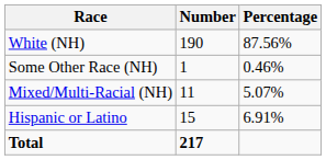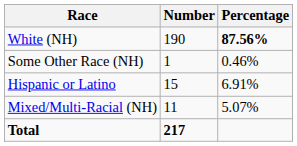 <table class="wikitable">
 <tr>
 <th>Race</th>
 <th>Number</th>
 <th>Percentage</th>
 </tr>
 <tr>
 <td><a href='#'>White</a> (NH)</td>
 <td>190</td>
-<td>87.56%</td>
+<td><strong>87.56%</strong></td>
 </tr>
 <tr>
 <td>Some Other Race (NH)</td>
 <td>1</td>
 <td>0.46%</td>
 </tr>
 <tr>
+<td><a href='#'>Hispanic or Latino</a></td>
+<td>15</td>
+<td>6.91%</td>
+</tr>
+<tr>
 <td><a href='#'>Mixed/Multi-Racial</a> (NH)</td>
 <td>11</td>
 <td>5.07%</td>
-</tr>
-<tr>
-<td><a href='#'>Hispanic or Latino</a></td>
-<td>15</td>
-<td>6.91%</td>
 </tr>
 <tr>
 <td><strong>Total</strong></td>
 <td><strong>217</strong></td>
 <td></td>
 </tr>
 </table>
